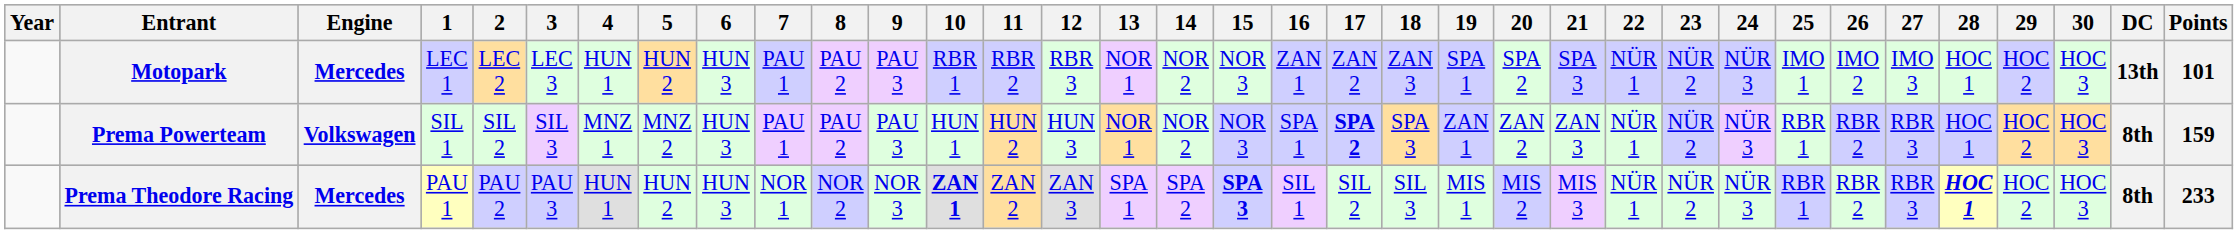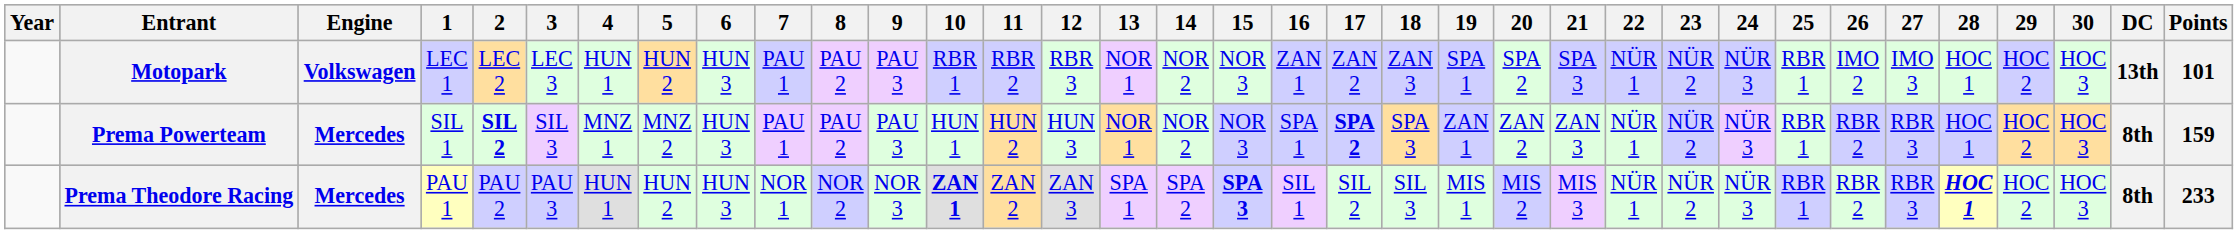 <table class="wikitable" style="text-align:center; font-size:85%">
 <tr>
 <th>Year</th>
 <th>Entrant</th>
 <th>Engine</th>
 <th>1</th>
 <th>2</th>
 <th>3</th>
 <th>4</th>
 <th>5</th>
 <th>6</th>
 <th>7</th>
 <th>8</th>
 <th>9</th>
 <th>10</th>
 <th>11</th>
 <th>12</th>
 <th>13</th>
 <th>14</th>
 <th>15</th>
 <th>16</th>
 <th>17</th>
 <th>18</th>
 <th>19</th>
 <th>20</th>
 <th>21</th>
 <th>22</th>
 <th>23</th>
 <th>24</th>
 <th>25</th>
 <th>26</th>
 <th>27</th>
 <th>28</th>
 <th>29</th>
 <th>30</th>
 <th>DC</th>
 <th>Points</th>
 </tr>
 <tr>
 <td></td>
 <th nowrap><a href='#'>Motopark</a></th>
-<th nowrap><a href='#'>Mercedes</a></th>
+<th nowrap><a href='#'>Volkswagen</a></th>
 <td style="background:#CFCFFF;"><a href='#'>LEC<br>1</a><br></td>
 <td style="background:#FFDF9F;"><a href='#'>LEC<br>2</a><br></td>
 <td style="background:#DFFFDF;"><a href='#'>LEC<br>3</a><br></td>
 <td style="background:#DFFFDF;"><a href='#'>HUN<br>1</a><br></td>
 <td style="background:#FFDF9F;"><a href='#'>HUN<br>2</a><br></td>
 <td style="background:#DFFFDF;"><a href='#'>HUN<br>3</a><br></td>
 <td style="background:#CFCFFF;"><a href='#'>PAU<br>1</a><br></td>
 <td style="background:#EFCFFF;"><a href='#'>PAU<br>2</a><br></td>
 <td style="background:#EFCFFF;"><a href='#'>PAU<br>3</a><br></td>
 <td style="background:#CFCFFF;"><a href='#'>RBR<br>1</a><br></td>
 <td style="background:#CFCFFF;"><a href='#'>RBR<br>2</a><br></td>
 <td style="background:#DFFFDF;"><a href='#'>RBR<br>3</a><br></td>
 <td style="background:#EFCFFF;"><a href='#'>NOR<br>1</a><br></td>
 <td style="background:#DFFFDF;"><a href='#'>NOR<br>2</a><br></td>
 <td style="background:#DFFFDF;"><a href='#'>NOR<br>3</a><br></td>
 <td style="background:#CFCFFF;"><a href='#'>ZAN<br>1</a><br></td>
 <td style="background:#CFCFFF;"><a href='#'>ZAN<br>2</a><br></td>
 <td style="background:#CFCFFF;"><a href='#'>ZAN<br>3</a><br></td>
 <td style="background:#CFCFFF;"><a href='#'>SPA<br>1</a><br></td>
 <td style="background:#DFFFDF;"><a href='#'>SPA<br>2</a><br></td>
 <td style="background:#CFCFFF;"><a href='#'>SPA<br>3</a><br></td>
 <td style="background:#CFCFFF;"><a href='#'>NÜR<br>1</a><br></td>
 <td style="background:#CFCFFF;"><a href='#'>NÜR<br>2</a><br></td>
 <td style="background:#CFCFFF;"><a href='#'>NÜR<br>3</a><br></td>
-<td style="background:#DFFFDF;"><a href='#'>IMO<br>1</a><br></td>
+<td style="background:#DFFFDF;"><a href='#'>RBR<br>1</a><br></td>
 <td style="background:#DFFFDF;"><a href='#'>IMO<br>2</a><br></td>
 <td style="background:#DFFFDF;"><a href='#'>IMO<br>3</a><br></td>
 <td style="background:#DFFFDF;"><a href='#'>HOC<br>1</a><br></td>
 <td style="background:#CFCFFF;"><a href='#'>HOC<br>2</a><br></td>
 <td style="background:#DFFFDF;"><a href='#'>HOC<br>3</a><br></td>
 <th>13th</th>
 <th>101</th>
 </tr>
 <tr>
 <td></td>
 <th nowrap><a href='#'>Prema Powerteam</a></th>
-<th nowrap><a href='#'>Volkswagen</a></th>
+<th nowrap><a href='#'>Mercedes</a></th>
 <td style="background:#DFFFDF;"><a href='#'>SIL<br>1</a><br></td>
-<td style="background:#DFFFDF;"><a href='#'>SIL<br>2</a><br></td>
+<td style="background:#DFFFDF;"><strong><a href='#'>SIL<br>2</a><br></strong></td>
 <td style="background:#EFCFFF;"><a href='#'>SIL<br>3</a><br></td>
 <td style="background:#DFFFDF;"><a href='#'>MNZ<br>1</a><br></td>
 <td style="background:#DFFFDF;"><a href='#'>MNZ<br>2</a><br></td>
 <td style="background:#DFFFDF;"><a href='#'>HUN<br>3</a><br></td>
 <td style="background:#EFCFFF;"><a href='#'>PAU<br>1</a><br></td>
 <td style="background:#EFCFFF;"><a href='#'>PAU<br>2</a><br></td>
 <td style="background:#DFFFDF;"><a href='#'>PAU<br>3</a><br></td>
 <td style="background:#DFFFDF;"><a href='#'>HUN<br>1</a><br></td>
 <td style="background:#FFDF9F;"><a href='#'>HUN<br>2</a><br></td>
 <td style="background:#DFFFDF;"><a href='#'>HUN<br>3</a><br></td>
 <td style="background:#FFDF9F;"><a href='#'>NOR<br>1</a><br></td>
 <td style="background:#DFFFDF;"><a href='#'>NOR<br>2</a><br></td>
 <td style="background:#CFCFFF;"><a href='#'>NOR<br>3</a><br></td>
 <td style="background:#CFCFFF;"><a href='#'>SPA<br>1</a><br></td>
 <td style="background:#CFCFFF;"><strong><a href='#'>SPA<br>2</a><br></strong></td>
 <td style="background:#FFDF9F;"><a href='#'>SPA<br>3</a><br></td>
 <td style="background:#CFCFFF;"><a href='#'>ZAN<br>1</a><br></td>
 <td style="background:#DFFFDF;"><a href='#'>ZAN<br>2</a><br></td>
 <td style="background:#DFFFDF;"><a href='#'>ZAN<br>3</a><br></td>
 <td style="background:#DFFFDF;"><a href='#'>NÜR<br>1</a><br></td>
 <td style="background:#CFCFFF;"><a href='#'>NÜR<br>2</a><br></td>
 <td style="background:#EFCFFF;"><a href='#'>NÜR<br>3</a><br></td>
 <td style="background:#DFFFDF;"><a href='#'>RBR<br>1</a><br></td>
 <td style="background:#CFCFFF;"><a href='#'>RBR<br>2</a><br></td>
 <td style="background:#CFCFFF;"><a href='#'>RBR<br>3</a><br></td>
 <td style="background:#CFCFFF;"><a href='#'>HOC<br>1</a><br></td>
 <td style="background:#FFDF9F;"><a href='#'>HOC<br>2</a><br></td>
 <td style="background:#FFDF9F;"><a href='#'>HOC<br>3</a><br></td>
 <th>8th</th>
 <th>159</th>
 </tr>
 <tr>
 <td></td>
 <th nowrap><a href='#'>Prema Theodore Racing</a></th>
 <th nowrap><a href='#'>Mercedes</a></th>
 <td style="background:#FFFFBF;"><a href='#'>PAU<br>1</a><br></td>
 <td style="background:#CFCFFF;"><a href='#'>PAU<br>2</a><br></td>
 <td style="background:#CFCFFF;"><a href='#'>PAU<br>3</a><br></td>
 <td style="background:#DFDFDF;"><a href='#'>HUN<br>1</a><br></td>
 <td style="background:#DFFFDF;"><a href='#'>HUN<br>2</a><br></td>
 <td style="background:#DFFFDF;"><a href='#'>HUN<br>3</a><br></td>
 <td style="background:#DFFFDF;"><a href='#'>NOR<br>1</a><br></td>
 <td style="background:#CFCFFF;"><a href='#'>NOR<br>2</a><br></td>
 <td style="background:#DFFFDF;"><a href='#'>NOR<br>3</a><br></td>
 <td style="background:#DFDFDF;"><strong><a href='#'>ZAN<br>1</a></strong><br></td>
 <td style="background:#FFDF9F;"><a href='#'>ZAN<br>2</a><br></td>
 <td style="background:#DFDFDF;"><a href='#'>ZAN<br>3</a><br></td>
 <td style="background:#EFCFFF;"><a href='#'>SPA<br>1</a><br></td>
 <td style="background:#EFCFFF;"><a href='#'>SPA<br>2</a><br></td>
 <td style="background:#CFCFFF;"><strong><a href='#'>SPA<br>3</a></strong><br></td>
 <td style="background:#EFCFFF;"><a href='#'>SIL<br>1</a><br></td>
 <td style="background:#DFFFDF;"><a href='#'>SIL<br>2</a><br></td>
 <td style="background:#DFFFDF;"><a href='#'>SIL<br>3</a><br></td>
 <td style="background:#DFFFDF;"><a href='#'>MIS<br>1</a><br></td>
 <td style="background:#CFCFFF;"><a href='#'>MIS<br>2</a><br></td>
 <td style="background:#EFCFFF;"><a href='#'>MIS<br>3</a><br></td>
 <td style="background:#DFFFDF;"><a href='#'>NÜR<br>1</a><br></td>
 <td style="background:#DFFFDF;"><a href='#'>NÜR<br>2</a><br></td>
 <td style="background:#DFFFDF;"><a href='#'>NÜR<br>3</a><br></td>
 <td style="background:#CFCFFF;"><a href='#'>RBR<br>1</a><br></td>
 <td style="background:#DFFFDF;"><a href='#'>RBR<br>2</a><br></td>
 <td style="background:#CFCFFF;"><a href='#'>RBR<br>3</a><br></td>
 <td style="background:#FFFFBF;"><strong><em><a href='#'>HOC<br>1</a></em></strong><br></td>
 <td style="background:#DFFFDF;"><a href='#'>HOC<br>2</a><br></td>
 <td style="background:#DFFFDF;"><a href='#'>HOC<br>3</a><br></td>
 <th>8th</th>
 <th>233</th>
 </tr>
 </table>
